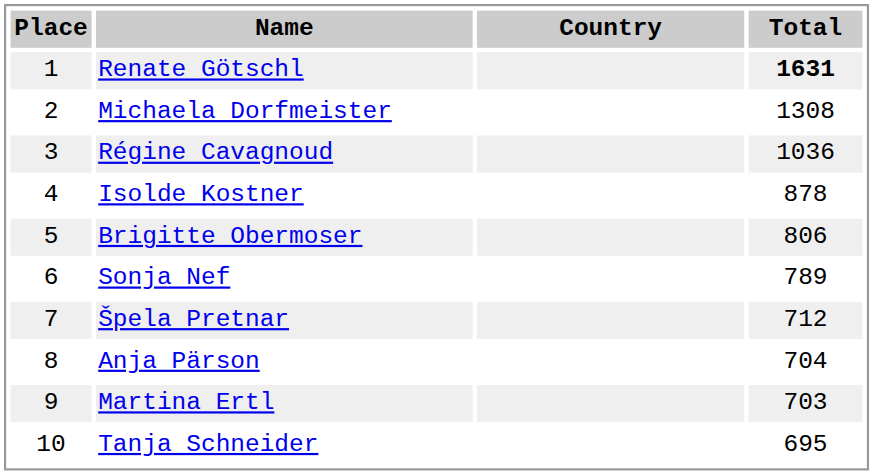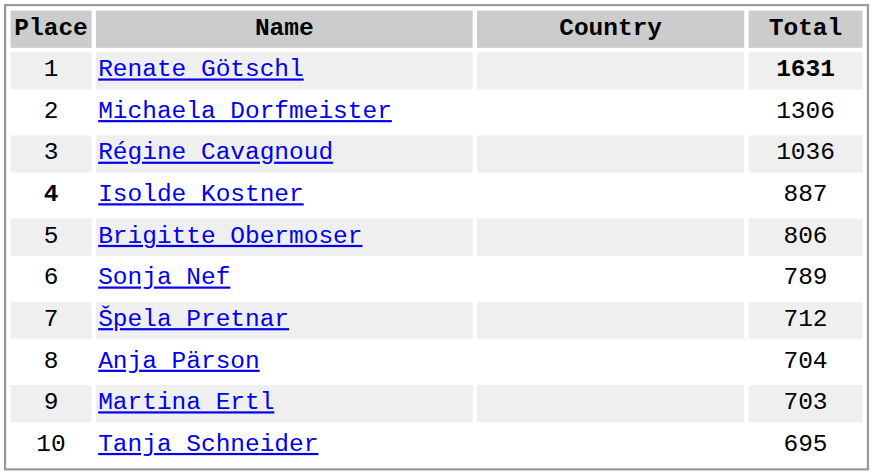 <table border="0" style="border: 1px solid #999; background-color:#FFFFFF; text-align:center; font-size:86%; line-height:15px;">
 <tr align="center" bgcolor="#CCCCCC">
 <th width=35>Place</th>
 <th width=170>Name</th>
 <th width=120>Country</th>
 <th width=50>Total</th>
 </tr>
 <tr bgcolor="#EFEFEF">
 <td>1</td>
 <td align="left"><a href='#'>Renate Götschl</a></td>
 <td align="left"></td>
 <td><strong>1631</strong></td>
 </tr>
 <tr>
 <td>2</td>
 <td align="left"><a href='#'>Michaela Dorfmeister</a></td>
 <td align="left"></td>
-<td>1308</td>
+<td>1306</td>
 </tr>
 <tr bgcolor="#EFEFEF">
 <td>3</td>
 <td align="left"><a href='#'>Régine Cavagnoud</a></td>
 <td align="left"></td>
 <td>1036</td>
 </tr>
 <tr>
-<td>4</td>
+<td><strong>4</strong></td>
 <td align="left"><a href='#'>Isolde Kostner</a></td>
 <td align="left"></td>
-<td>878</td>
+<td>887</td>
 </tr>
 <tr bgcolor="#EFEFEF">
 <td>5</td>
 <td align="left"><a href='#'>Brigitte Obermoser</a></td>
 <td align="left"></td>
 <td>806</td>
 </tr>
 <tr>
 <td>6</td>
 <td align="left"><a href='#'>Sonja Nef</a></td>
 <td align="left"> </td>
 <td>789</td>
 </tr>
 <tr bgcolor="#EFEFEF">
 <td>7</td>
 <td align="left"><a href='#'>Špela Pretnar</a></td>
 <td align="left"></td>
 <td>712</td>
 </tr>
 <tr>
 <td>8</td>
 <td align="left"><a href='#'>Anja Pärson</a></td>
 <td align="left"></td>
 <td>704</td>
 </tr>
 <tr bgcolor="#EFEFEF">
 <td>9</td>
 <td align="left"><a href='#'>Martina Ertl</a></td>
 <td align="left"></td>
 <td>703</td>
 </tr>
 <tr>
 <td>10</td>
 <td align="left"><a href='#'>Tanja Schneider</a></td>
 <td align="left"></td>
 <td>695</td>
 </tr>
 </table>
